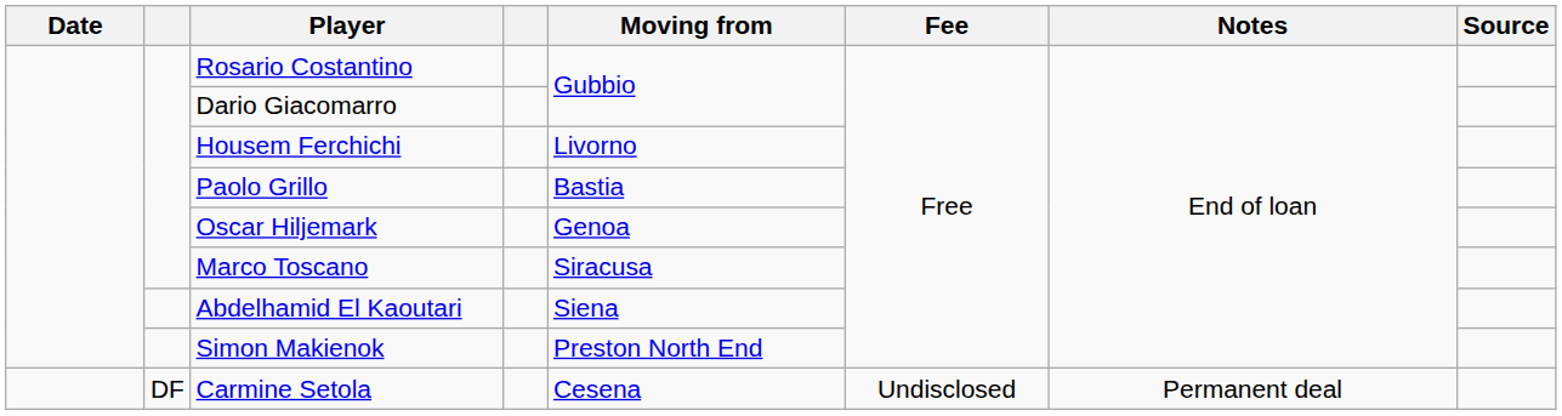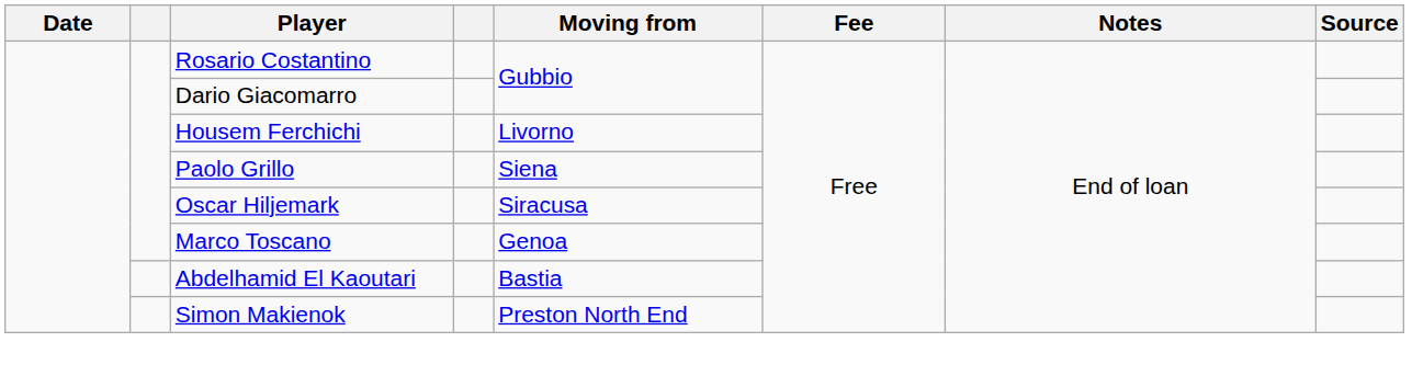 <table class="wikitable collapsible collapsed sortable">
 <tr>
 <th style="width:80px;">Date</th>
 <th style="width:20px;"></th>
 <th style="width:190px;">Player</th>
 <th style="width:20px;"></th>
 <th style="width:180px;">Moving from</th>
 <th style="width:120px;" class="unsortable">Fee</th>
 <th style="width:250px;" class="unsortable">Notes</th>
 <th style="width:20px;">Source</th>
 </tr>
 <tr>
 <td rowspan="8"></td>
 <td rowspan="6" align=center></td>
 <td> <a href='#'>Rosario Costantino</a></td>
 <td align="center"></td>
 <td rowspan="2"> <a href='#'>Gubbio</a></td>
 <td rowspan="8" align=center>Free</td>
 <td rowspan="8" align=center>End of loan</td>
 <td></td>
 </tr>
 <tr>
 <td> Dario Giacomarro</td>
 <td align="center"></td>
 <td></td>
 </tr>
 <tr>
 <td> <a href='#'>Housem Ferchichi</a></td>
 <td align="center"></td>
 <td> <a href='#'>Livorno</a></td>
 <td></td>
 </tr>
 <tr>
 <td> <a href='#'>Paolo Grillo</a></td>
 <td align="center"></td>
-<td> <a href='#'>Bastia</a></td>
+<td> <a href='#'>Siena</a></td>
 <td></td>
 </tr>
 <tr>
 <td> <a href='#'>Oscar Hiljemark</a></td>
 <td align="center"></td>
-<td> <a href='#'>Genoa</a></td>
+<td> <a href='#'>Siracusa</a></td>
 <td></td>
 </tr>
 <tr>
 <td> <a href='#'>Marco Toscano</a></td>
 <td align="center"></td>
-<td> <a href='#'>Siracusa</a></td>
+<td> <a href='#'>Genoa</a></td>
 <td></td>
 </tr>
 <tr>
 <td align=center></td>
 <td> <a href='#'>Abdelhamid El Kaoutari</a></td>
 <td align="center"></td>
-<td> <a href='#'>Siena</a></td>
+<td> <a href='#'>Bastia</a></td>
 <td></td>
 </tr>
 <tr>
 <td align="center"></td>
 <td> <a href='#'>Simon Makienok</a></td>
 <td align="center"></td>
 <td> <a href='#'>Preston North End</a></td>
 <td></td>
 </tr>
-<tr>
-<td></td>
-<td align=center>DF</td>
-<td> <a href='#'>Carmine Setola</a></td>
-<td align="center"></td>
-<td> <a href='#'>Cesena</a></td>
-<td align=center>Undisclosed</td>
-<td align=center>Permanent deal</td>
-<td></td>
-</tr>
 </table>
